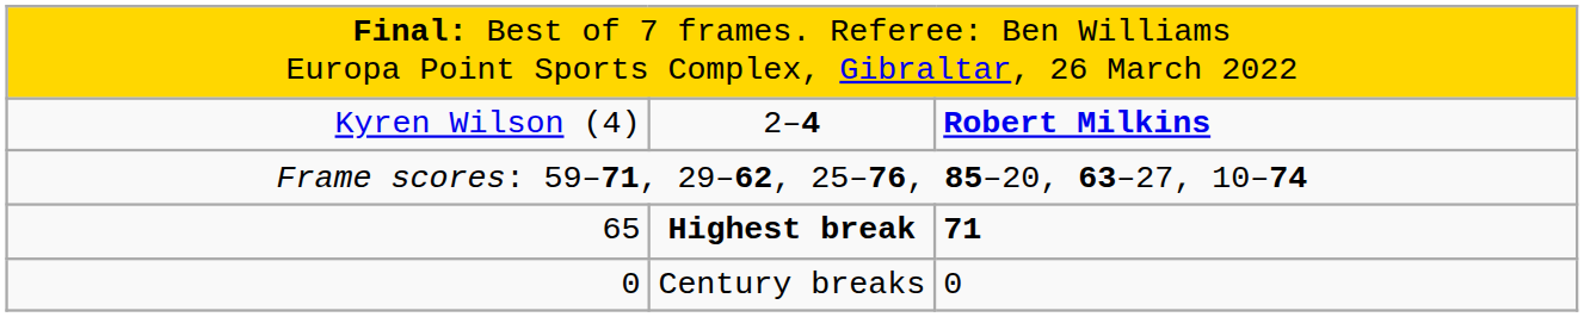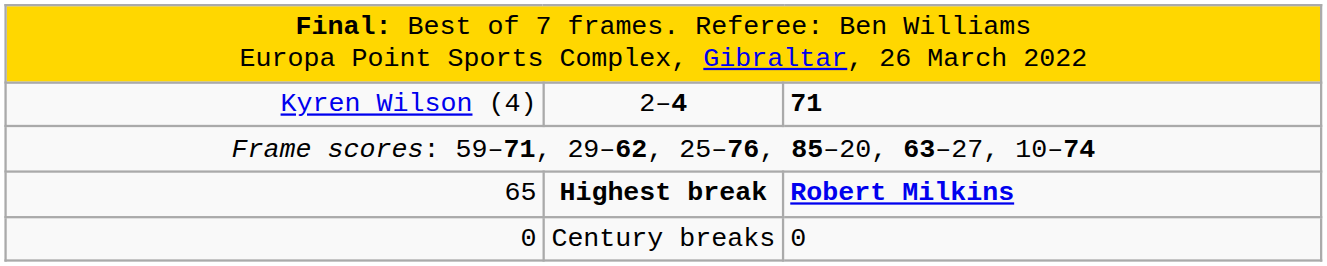 <table class="wikitable" style="font-size: 90%; margin: 1em auto 1em auto;">
 <tr>
 <td colspan="3" align="center" bgcolor="#ffd700"><strong>Final:</strong> Best of 7 frames. Referee: Ben Williams<br>Europa Point Sports Complex, <a href='#'>Gibraltar</a>, 26 March 2022</td>
 </tr>
 <tr>
 <td width="230" align="right"><a href='#'>Kyren Wilson</a> (4)<br></td>
 <td width="100" align="center">2–<strong>4</strong></td>
-<td width="230" align="left"><strong><a href='#'>Robert Milkins</a></strong><br></td>
+<td><strong>71</strong></td>
 </tr>
 <tr>
 <td colspan="3" align="center" style="font-size: 100%"><em>Frame scores</em>: 59–<strong>71</strong>, 29–<strong>62</strong>, 25–<strong>76</strong>, <strong>85</strong>–20, <strong>63</strong>–27, 10–<strong>74</strong></td>
 </tr>
 <tr>
 <td align="right">65</td>
 <td align="center"><strong>Highest break</strong></td>
-<td><strong>71</strong></td>
+<td width="230" align="left"><strong><a href='#'>Robert Milkins</a></strong><br></td>
 </tr>
 <tr>
 <td align="right">0</td>
 <td align="center">Century breaks</td>
 <td>0</td>
 </tr>
 </table>
